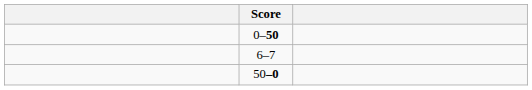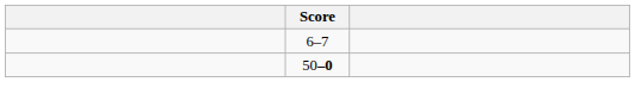 <table class="wikitable" style="text-align: center;">
 <tr>
 <th width=290></th>
 <th width=60>Score</th>
 <th width=290></th>
-</tr>
-<tr>
-<td align=left></td>
-<td>0–<strong>50</strong></td>
-<td align=left><strong></td>
 </tr>
 <tr>
 <td align=left></td>
 <td>6–</strong>7<strong></td>
 <td align=left></strong></td>
 </tr>
 <tr>
 <td align=left><strong></td>
 <td></strong>50<strong>–0</td>
 <td align=left></td>
 </tr>
 </table>
